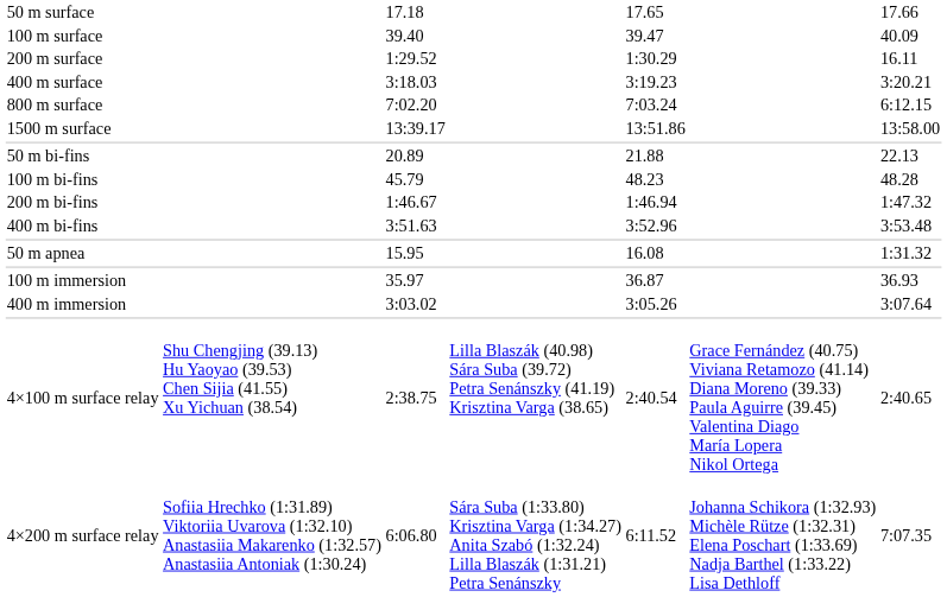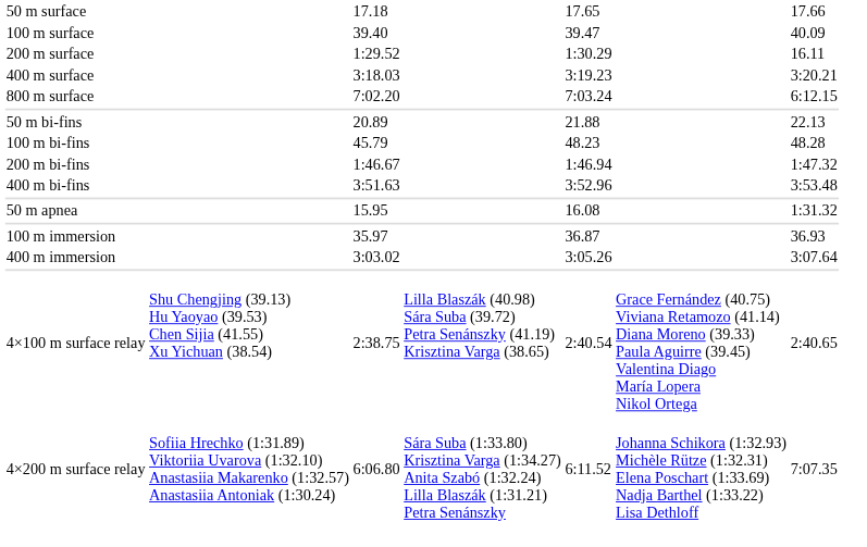 <table>
 <tr>
 <td>50 m surface</td>
 <td></td>
 <td>17.18</td>
 <td></td>
 <td>17.65</td>
 <td></td>
 <td>17.66</td>
 </tr>
 <tr>
 <td>100 m surface</td>
 <td></td>
 <td>39.40</td>
 <td></td>
 <td>39.47</td>
 <td></td>
 <td>40.09</td>
 </tr>
 <tr>
 <td>200 m surface</td>
 <td></td>
 <td>1:29.52</td>
 <td></td>
 <td>1:30.29</td>
 <td></td>
 <td>16.11</td>
 </tr>
 <tr>
 <td>400 m surface</td>
 <td></td>
 <td>3:18.03</td>
 <td></td>
 <td>3:19.23</td>
 <td></td>
 <td>3:20.21</td>
 </tr>
 <tr>
 <td>800 m surface</td>
 <td></td>
 <td>7:02.20</td>
 <td></td>
 <td>7:03.24</td>
 <td></td>
 <td>6:12.15</td>
-</tr>
-<tr>
-<td>1500 m surface</td>
-<td></td>
-<td>13:39.17</td>
-<td></td>
-<td>13:51.86</td>
-<td></td>
-<td>13:58.00</td>
 </tr>
 <tr bgcolor=#DDDDDD>
 <td colspan=7></td>
 </tr>
 <tr>
 <td>50 m bi-fins</td>
 <td></td>
 <td>20.89</td>
 <td></td>
 <td>21.88</td>
 <td></td>
 <td>22.13</td>
 </tr>
 <tr>
 <td>100 m bi-fins</td>
 <td></td>
 <td>45.79</td>
 <td></td>
 <td>48.23</td>
 <td></td>
 <td>48.28</td>
 </tr>
 <tr>
 <td>200 m bi-fins</td>
 <td></td>
 <td>1:46.67</td>
 <td></td>
 <td>1:46.94</td>
 <td></td>
 <td>1:47.32</td>
 </tr>
 <tr>
 <td>400 m bi-fins</td>
 <td></td>
 <td>3:51.63</td>
 <td></td>
 <td>3:52.96</td>
 <td></td>
 <td>3:53.48</td>
 </tr>
 <tr bgcolor=#DDDDDD>
 <td colspan=7></td>
 </tr>
 <tr>
 <td>50 m apnea</td>
 <td></td>
 <td>15.95</td>
 <td></td>
 <td>16.08</td>
 <td></td>
 <td>1:31.32</td>
 </tr>
 <tr bgcolor=#DDDDDD>
 <td colspan=7></td>
 </tr>
 <tr>
 <td>100 m immersion</td>
 <td></td>
 <td>35.97</td>
 <td></td>
 <td>36.87</td>
 <td></td>
 <td>36.93</td>
 </tr>
 <tr>
 <td>400 m immersion</td>
 <td></td>
 <td>3:03.02</td>
 <td></td>
 <td>3:05.26</td>
 <td></td>
 <td>3:07.64</td>
 </tr>
 <tr bgcolor=#DDDDDD>
 <td colspan=7></td>
 </tr>
 <tr>
 <td>4×100 m surface relay</td>
 <td valign=top><br><a href='#'>Shu Chengjing</a> (39.13)<br><a href='#'>Hu Yaoyao</a> (39.53)<br><a href='#'>Chen Sijia</a> (41.55)<br><a href='#'>Xu Yichuan</a> (38.54)</td>
 <td>2:38.75</td>
 <td valign=top><br><a href='#'>Lilla Blaszák</a> (40.98)<br><a href='#'>Sára Suba</a> (39.72)<br><a href='#'>Petra Senánszky</a> (41.19)<br><a href='#'>Krisztina Varga</a> (38.65)</td>
 <td>2:40.54</td>
 <td valign=top><br><a href='#'>Grace Fernández</a> (40.75)<br><a href='#'>Viviana Retamozo</a> (41.14)<br><a href='#'>Diana Moreno</a> (39.33)<br><a href='#'>Paula Aguirre</a> (39.45)<br><a href='#'>Valentina Diago</a><br><a href='#'>María Lopera</a><br><a href='#'>Nikol Ortega</a></td>
 <td>2:40.65</td>
 </tr>
 <tr>
 <td>4×200 m surface relay</td>
 <td valign=top><br><a href='#'>Sofiia Hrechko</a> (1:31.89)<br><a href='#'>Viktoriia Uvarova</a> (1:32.10)<br><a href='#'>Anastasiia Makarenko</a> (1:32.57)<br><a href='#'>Anastasiia Antoniak</a> (1:30.24)</td>
 <td>6:06.80</td>
 <td valign=top><br><a href='#'>Sára Suba</a> (1:33.80)<br><a href='#'>Krisztina Varga</a> (1:34.27)<br><a href='#'>Anita Szabó</a> (1:32.24)<br><a href='#'>Lilla Blaszák</a> (1:31.21)<br><a href='#'>Petra Senánszky</a></td>
 <td>6:11.52</td>
 <td valign=top><br><a href='#'>Johanna Schikora</a> (1:32.93)<br><a href='#'>Michèle Rütze</a> (1:32.31)<br><a href='#'>Elena Poschart</a> (1:33.69)<br><a href='#'>Nadja Barthel</a> (1:33.22)<br><a href='#'>Lisa Dethloff</a></td>
 <td>7:07.35</td>
 </tr>
 </table>
